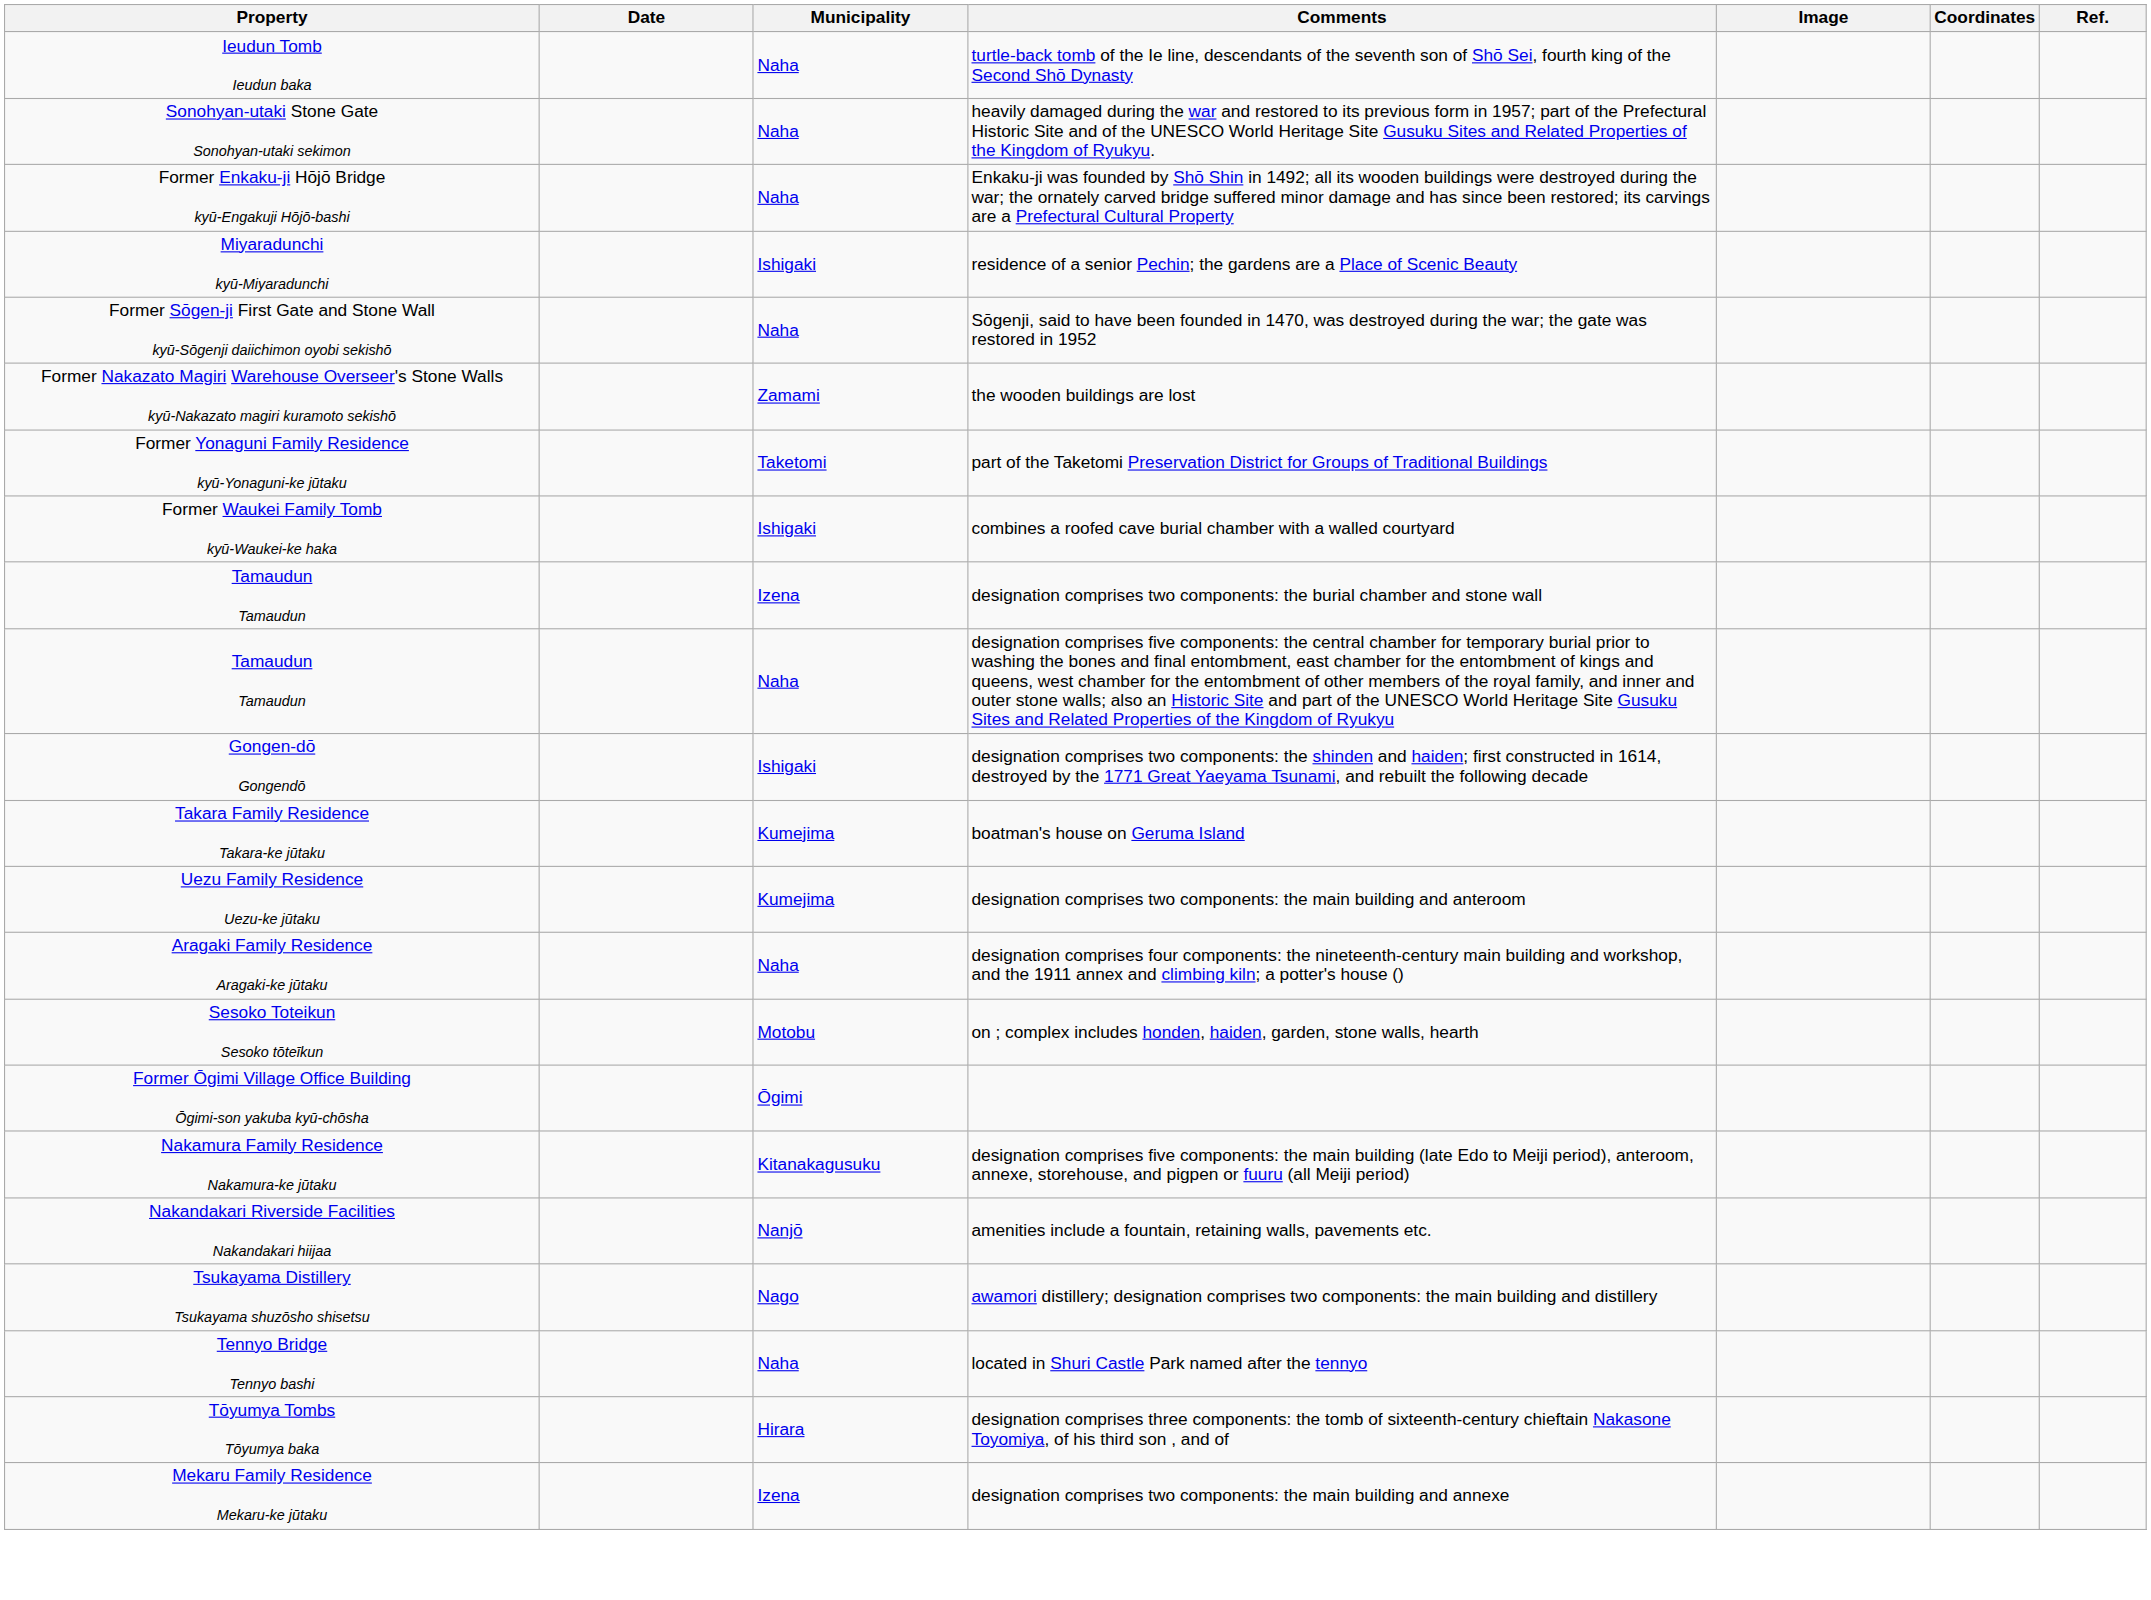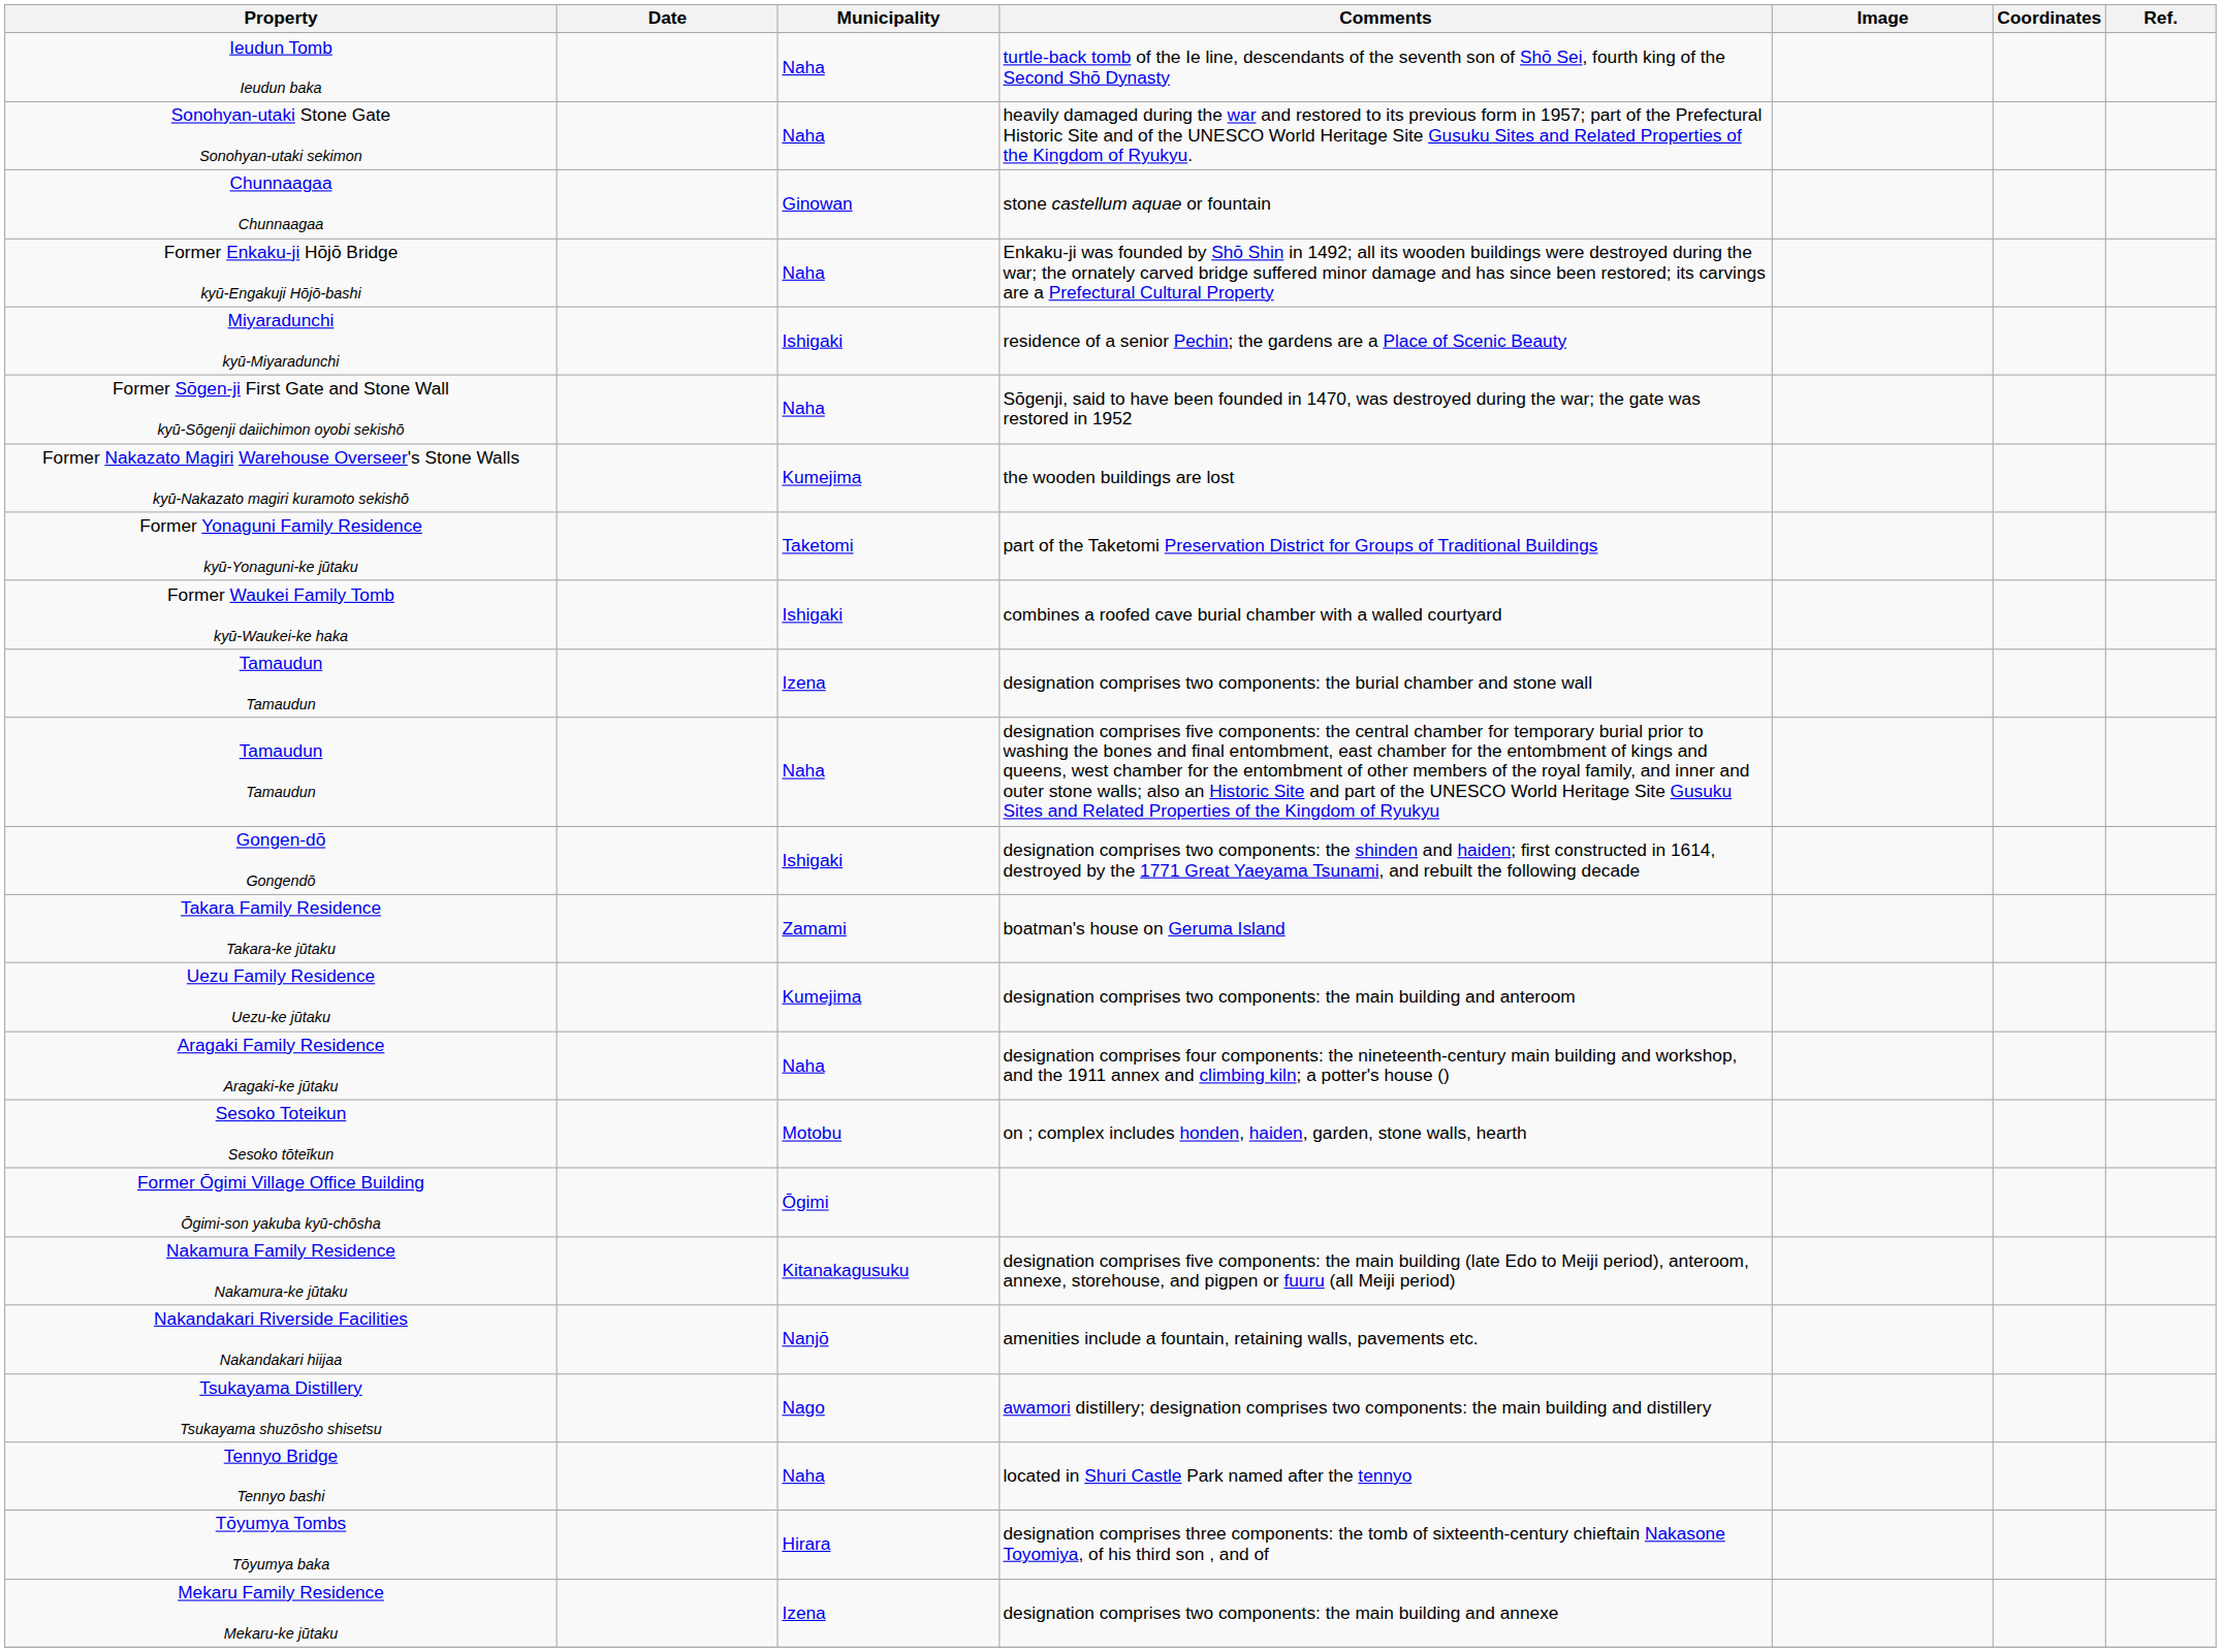 <table class="wikitable sortable"  style="width:100%;">
 <tr>
 <th width="25%" align="left">Property</th>
 <th width="10%" align="left" data-sort-type="number">Date</th>
 <th width="10%" align="left">Municipality</th>
 <th width="35%" align="left" class="unsortable">Comments</th>
 <th width="10%" align="left" class="unsortable">Image</th>
 <th width="5%" align="left" class="unsortable">Coordinates</th>
 <th width="5%" align="left" class="unsortable">Ref.</th>
 </tr>
 <tr>
 <td align="center"><a href='#'>Ieudun Tomb</a><br><br><small><em>Ieudun baka</em></small></td>
 <td></td>
 <td><a href='#'>Naha</a></td>
 <td><a href='#'>turtle-back tomb</a> of the Ie line, descendants of the seventh son of <a href='#'>Shō Sei</a>, fourth king of the <a href='#'>Second Shō Dynasty</a></td>
 <td></td>
 <td></td>
 <td></td>
 </tr>
 <tr>
 <td align="center"><a href='#'>Sonohyan-utaki</a> Stone Gate<br><br><small><em>Sonohyan-utaki sekimon</em></small></td>
 <td></td>
 <td><a href='#'>Naha</a></td>
 <td>heavily damaged during the <a href='#'>war</a> and restored to its previous form in 1957; part of the Prefectural Historic Site and of the UNESCO World Heritage Site <a href='#'>Gusuku Sites and Related Properties of the Kingdom of Ryukyu</a>.</td>
+<td></td>
+<td></td>
+<td></td>
+</tr>
+<tr>
+<td align="center"><a href='#'>Chunnaagaa</a><br><br><small><em>Chunnaagaa</em></small></td>
+<td></td>
+<td><a href='#'>Ginowan</a></td>
+<td>stone <em>castellum aquae</em> or fountain</td>
 <td></td>
 <td></td>
 <td></td>
 </tr>
 <tr>
 <td align="center">Former <a href='#'>Enkaku-ji</a> Hōjō Bridge<br><br><small><em>kyū-Engakuji Hōjō-bashi</em></small></td>
 <td></td>
 <td><a href='#'>Naha</a></td>
 <td>Enkaku-ji was founded by <a href='#'>Shō Shin</a> in 1492; all its wooden buildings were destroyed during the war; the ornately carved bridge suffered minor damage and has since been restored; its carvings are a <a href='#'>Prefectural Cultural Property</a></td>
 <td></td>
 <td></td>
 <td></td>
 </tr>
 <tr>
 <td align="center"><a href='#'>Miyaradunchi</a><br><br><small><em>kyū-Miyaradunchi</em></small></td>
 <td></td>
 <td><a href='#'>Ishigaki</a></td>
 <td>residence of a senior <a href='#'>Pechin</a>; the gardens are a <a href='#'>Place of Scenic Beauty</a></td>
 <td></td>
 <td></td>
 <td></td>
 </tr>
 <tr>
 <td align="center">Former <a href='#'>Sōgen-ji</a> First Gate and Stone Wall<br><br><small><em>kyū-Sōgenji daiichimon oyobi sekishō</em></small></td>
 <td></td>
 <td><a href='#'>Naha</a></td>
 <td>Sōgenji, said to have been founded in 1470, was destroyed during the war; the gate was restored in 1952</td>
 <td></td>
 <td></td>
 <td></td>
 </tr>
 <tr>
 <td align="center">Former <a href='#'>Nakazato Magiri</a> <a href='#'>Warehouse Overseer</a>'s Stone Walls<br><br><small><em>kyū-Nakazato magiri kuramoto sekishō</em></small></td>
 <td></td>
-<td><a href='#'>Zamami</a></td>
+<td><a href='#'>Kumejima</a></td>
 <td>the wooden buildings are lost</td>
 <td></td>
 <td></td>
 <td></td>
 </tr>
 <tr>
 <td align="center">Former <a href='#'>Yonaguni Family Residence</a><br><br><small><em>kyū-Yonaguni-ke jūtaku</em></small></td>
 <td></td>
 <td><a href='#'>Taketomi</a></td>
 <td>part of the Taketomi <a href='#'>Preservation District for Groups of Traditional Buildings</a></td>
 <td></td>
 <td></td>
 <td></td>
 </tr>
 <tr>
 <td align="center">Former <a href='#'>Waukei Family Tomb</a><br><br><small><em>kyū-Waukei-ke haka</em></small></td>
 <td></td>
 <td><a href='#'>Ishigaki</a></td>
 <td>combines a roofed cave burial chamber with a walled courtyard</td>
 <td></td>
 <td></td>
 <td></td>
 </tr>
 <tr>
 <td align="center"><a href='#'>Tamaudun</a><br><br><small><em>Tamaudun</em></small></td>
 <td></td>
 <td><a href='#'>Izena</a></td>
 <td>designation comprises two components: the burial chamber and stone wall</td>
 <td></td>
 <td></td>
 <td> </td>
 </tr>
 <tr>
 <td align="center"><a href='#'>Tamaudun</a><br><br><small><em>Tamaudun</em></small></td>
 <td></td>
 <td><a href='#'>Naha</a></td>
 <td>designation comprises five components: the central chamber for temporary burial prior to washing the bones and final entombment, east chamber for the entombment of kings and queens, west chamber for the entombment of other members of the royal family, and inner and outer stone walls; also an <a href='#'>Historic Site</a> and part of the UNESCO World Heritage Site <a href='#'>Gusuku Sites and Related Properties of the Kingdom of Ryukyu</a></td>
 <td> </td>
 <td></td>
 <td>     </td>
 </tr>
 <tr>
 <td align="center"><a href='#'>Gongen-dō</a><br><br><small><em>Gongendō</em></small></td>
 <td></td>
 <td><a href='#'>Ishigaki</a></td>
 <td>designation comprises two components: the <a href='#'>shinden</a> and <a href='#'>haiden</a>; first constructed in 1614, destroyed by the <a href='#'>1771 Great Yaeyama Tsunami</a>, and rebuilt the following decade</td>
 <td></td>
 <td></td>
 <td> </td>
 </tr>
 <tr>
 <td align="center"><a href='#'>Takara Family Residence</a><br><br><small><em>Takara-ke jūtaku</em></small></td>
 <td></td>
-<td><a href='#'>Kumejima</a></td>
+<td><a href='#'>Zamami</a></td>
 <td>boatman's house on <a href='#'>Geruma Island</a></td>
 <td></td>
 <td></td>
 <td></td>
 </tr>
 <tr>
 <td align="center"><a href='#'>Uezu Family Residence</a><br><br><small><em>Uezu-ke jūtaku</em></small></td>
 <td></td>
 <td><a href='#'>Kumejima</a></td>
 <td>designation comprises two components: the main building and anteroom</td>
 <td></td>
 <td></td>
 <td> </td>
 </tr>
 <tr>
 <td align="center"><a href='#'>Aragaki Family Residence</a><br><br><small><em>Aragaki-ke jūtaku</em></small></td>
 <td></td>
 <td><a href='#'>Naha</a></td>
 <td>designation comprises four components: the nineteenth-century main building and workshop, and the 1911 annex and <a href='#'>climbing kiln</a>; a potter's house ()</td>
 <td></td>
 <td></td>
 <td>   </td>
 </tr>
 <tr>
 <td align="center"><a href='#'>Sesoko Toteikun</a><br><br><small><em>Sesoko tōteīkun</em></small></td>
 <td></td>
 <td><a href='#'>Motobu</a></td>
 <td>on ; complex includes <a href='#'>honden</a>, <a href='#'>haiden</a>, garden, stone walls, hearth</td>
 <td></td>
 <td></td>
 <td></td>
 </tr>
 <tr>
 <td align="center"><a href='#'>Former Ōgimi Village Office Building</a><br><br><small><em>Ōgimi-son yakuba kyū-chōsha</em></small></td>
 <td></td>
 <td><a href='#'>Ōgimi</a></td>
 <td></td>
 <td></td>
 <td></td>
 <td></td>
 </tr>
 <tr>
 <td align="center"><a href='#'>Nakamura Family Residence</a><br><br><small><em>Nakamura-ke jūtaku</em></small></td>
 <td></td>
 <td><a href='#'>Kitanakagusuku</a></td>
 <td>designation comprises five components: the main building (late Edo to Meiji period), anteroom, annexe, storehouse, and pigpen or <a href='#'>fuuru</a> (all Meiji period)</td>
 <td>  </td>
 <td></td>
 <td>    </td>
 </tr>
 <tr>
 <td align="center"><a href='#'>Nakandakari Riverside Facilities</a><br><br><small><em>Nakandakari hiijaa</em></small></td>
 <td></td>
 <td><a href='#'>Nanjō</a></td>
 <td>amenities include a fountain, retaining walls, pavements etc.</td>
 <td></td>
 <td></td>
 <td></td>
 </tr>
 <tr>
 <td align="center"><a href='#'>Tsukayama Distillery</a><br><br><small><em>Tsukayama shuzōsho shisetsu</em></small></td>
 <td></td>
 <td><a href='#'>Nago</a></td>
 <td><a href='#'>awamori</a> distillery; designation comprises two components: the main building and distillery</td>
 <td></td>
 <td></td>
 <td> </td>
 </tr>
 <tr>
 <td align="center"><a href='#'>Tennyo Bridge</a><br><br><small><em>Tennyo bashi</em></small></td>
 <td></td>
 <td><a href='#'>Naha</a></td>
 <td>located in <a href='#'>Shuri Castle</a> Park named after the <a href='#'>tennyo</a></td>
 <td></td>
 <td></td>
 <td></td>
 </tr>
 <tr>
 <td align="center"><a href='#'>Tōyumya Tombs</a><br><br><small><em>Tōyumya baka</em></small></td>
 <td></td>
 <td><a href='#'>Hirara</a></td>
 <td>designation comprises three components: the tomb of sixteenth-century chieftain <a href='#'>Nakasone Toyomiya</a>, of his third son , and of </td>
 <td></td>
 <td></td>
 <td>  </td>
 </tr>
 <tr>
 <td align="center"><a href='#'>Mekaru Family Residence</a><br><br><small><em>Mekaru-ke jūtaku</em></small></td>
 <td></td>
 <td><a href='#'>Izena</a></td>
 <td>designation comprises two components: the main building and annexe</td>
 <td></td>
 <td></td>
 <td> </td>
 </tr>
 <tr>
 </tr>
 </table>
